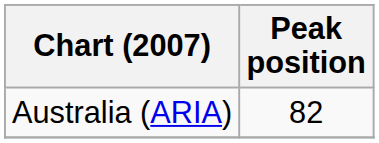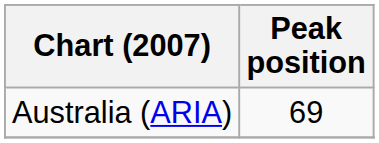 <table class="wikitable sortable">
 <tr>
 <th align="left">Chart (2007)</th>
 <th align="left">Peak<br>position</th>
 </tr>
 <tr>
 <td>Australia (<a href='#'>ARIA</a>)</td>
-<td style="text-align:center;">82</td>
+<td style="text-align:center;">69</td>
 </tr>
 <tr>
 </tr>
 <tr>
 </tr>
 </table>
